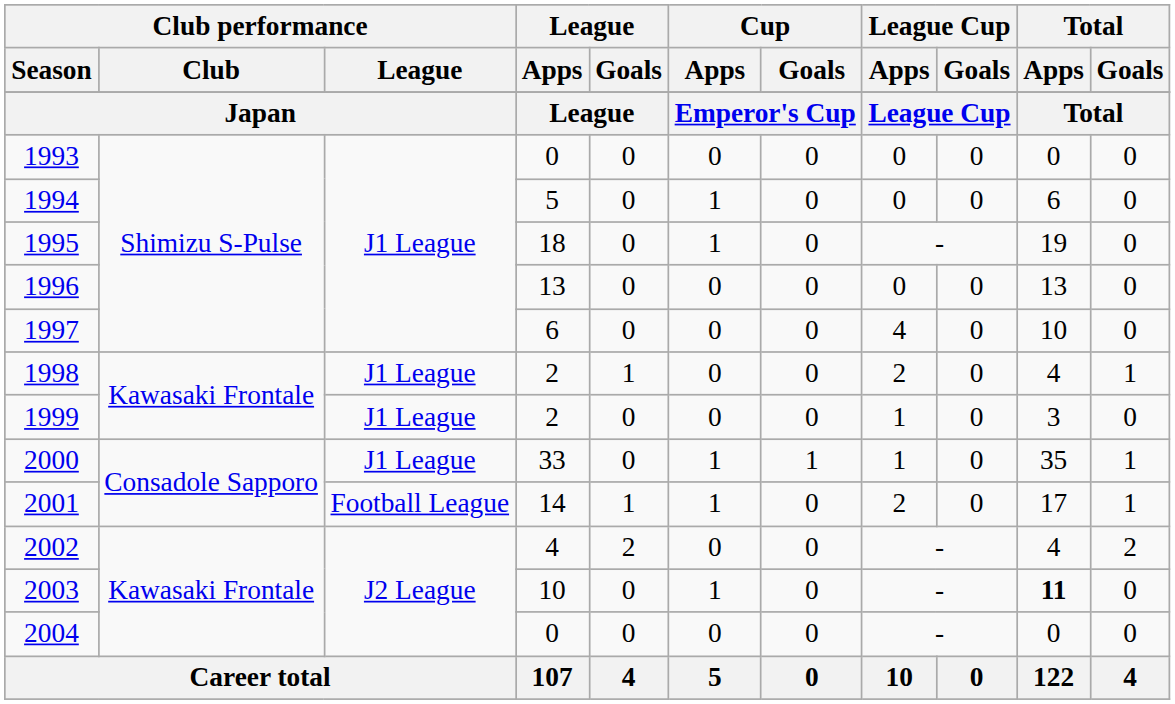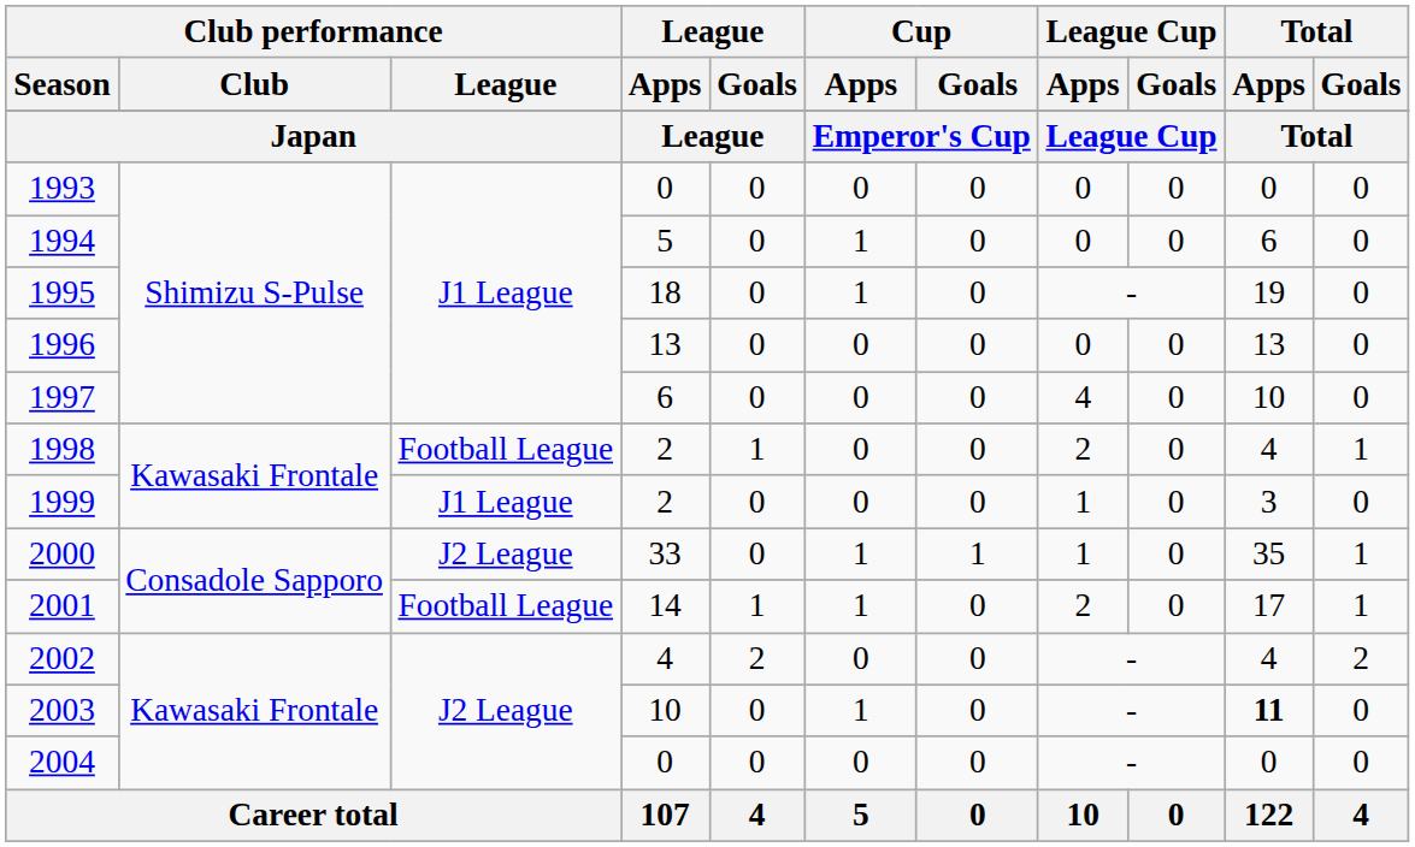 <table class="wikitable" style="text-align:center">
 <tr>
 <th colspan=3>Club performance</th>
 <th colspan=2>League</th>
 <th colspan=2>Cup</th>
 <th colspan=2>League Cup</th>
 <th colspan=2>Total</th>
 </tr>
 <tr>
 <th>Season</th>
 <th>Club</th>
 <th>League</th>
 <th>Apps</th>
 <th>Goals</th>
 <th>Apps</th>
 <th>Goals</th>
 <th>Apps</th>
 <th>Goals</th>
 <th>Apps</th>
 <th>Goals</th>
 </tr>
 <tr>
 </tr>
 <tr>
 <th colspan=3>Japan</th>
 <th colspan=2>League</th>
 <th colspan=2><a href='#'>Emperor's Cup</a></th>
 <th colspan=2><a href='#'>League Cup</a></th>
 <th colspan=2>Total</th>
 </tr>
 <tr>
 <td><a href='#'>1993</a></td>
 <td rowspan="5"><a href='#'>Shimizu S-Pulse</a></td>
 <td rowspan="5"><a href='#'>J1 League</a></td>
 <td>0</td>
 <td>0</td>
 <td>0</td>
 <td>0</td>
 <td>0</td>
 <td>0</td>
 <td>0</td>
 <td>0</td>
 </tr>
 <tr>
 <td><a href='#'>1994</a></td>
 <td>5</td>
 <td>0</td>
 <td>1</td>
 <td>0</td>
 <td>0</td>
 <td>0</td>
 <td>6</td>
 <td>0</td>
 </tr>
 <tr>
 <td><a href='#'>1995</a></td>
 <td>18</td>
 <td>0</td>
 <td>1</td>
 <td>0</td>
 <td colspan="2">-</td>
 <td>19</td>
 <td>0</td>
 </tr>
 <tr>
 <td><a href='#'>1996</a></td>
 <td>13</td>
 <td>0</td>
 <td>0</td>
 <td>0</td>
 <td>0</td>
 <td>0</td>
 <td>13</td>
 <td>0</td>
 </tr>
 <tr>
 <td><a href='#'>1997</a></td>
 <td>6</td>
 <td>0</td>
 <td>0</td>
 <td>0</td>
 <td>4</td>
 <td>0</td>
 <td>10</td>
 <td>0</td>
 </tr>
 <tr>
 <td><a href='#'>1998</a></td>
 <td rowspan="2"><a href='#'>Kawasaki Frontale</a></td>
-<td><a href='#'>J1 League</a></td>
+<td><a href='#'>Football League</a></td>
 <td>2</td>
 <td>1</td>
 <td>0</td>
 <td>0</td>
 <td>2</td>
 <td>0</td>
 <td>4</td>
 <td>1</td>
 </tr>
 <tr>
 <td><a href='#'>1999</a></td>
 <td><a href='#'>J1 League</a></td>
 <td>2</td>
 <td>0</td>
 <td>0</td>
 <td>0</td>
 <td>1</td>
 <td>0</td>
 <td>3</td>
 <td>0</td>
 </tr>
 <tr>
 <td><a href='#'>2000</a></td>
 <td rowspan="2"><a href='#'>Consadole Sapporo</a></td>
-<td><a href='#'>J1 League</a></td>
+<td><a href='#'>J2 League</a></td>
 <td>33</td>
 <td>0</td>
 <td>1</td>
 <td>1</td>
 <td>1</td>
 <td>0</td>
 <td>35</td>
 <td>1</td>
 </tr>
 <tr>
 <td><a href='#'>2001</a></td>
 <td><a href='#'>Football League</a></td>
 <td>14</td>
 <td>1</td>
 <td>1</td>
 <td>0</td>
 <td>2</td>
 <td>0</td>
 <td>17</td>
 <td>1</td>
 </tr>
 <tr>
 <td><a href='#'>2002</a></td>
 <td rowspan="3"><a href='#'>Kawasaki Frontale</a></td>
 <td rowspan="3"><a href='#'>J2 League</a></td>
 <td>4</td>
 <td>2</td>
 <td>0</td>
 <td>0</td>
 <td colspan="2">-</td>
 <td>4</td>
 <td>2</td>
 </tr>
 <tr>
 <td><a href='#'>2003</a></td>
 <td>10</td>
 <td>0</td>
 <td>1</td>
 <td>0</td>
 <td colspan="2">-</td>
 <td><strong>11</strong></td>
 <td>0</td>
 </tr>
 <tr>
 <td><a href='#'>2004</a></td>
 <td>0</td>
 <td>0</td>
 <td>0</td>
 <td>0</td>
 <td colspan="2">-</td>
 <td>0</td>
 <td>0</td>
 </tr>
 <tr>
 <th colspan=3>Career total</th>
 <th>107</th>
 <th>4</th>
 <th>5</th>
 <th>0</th>
 <th>10</th>
 <th>0</th>
 <th>122</th>
 <th>4</th>
 </tr>
 </table>
